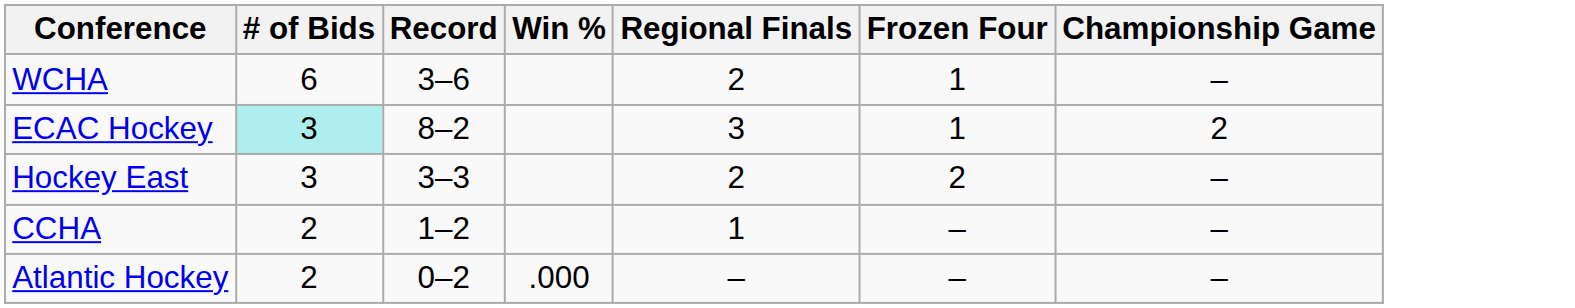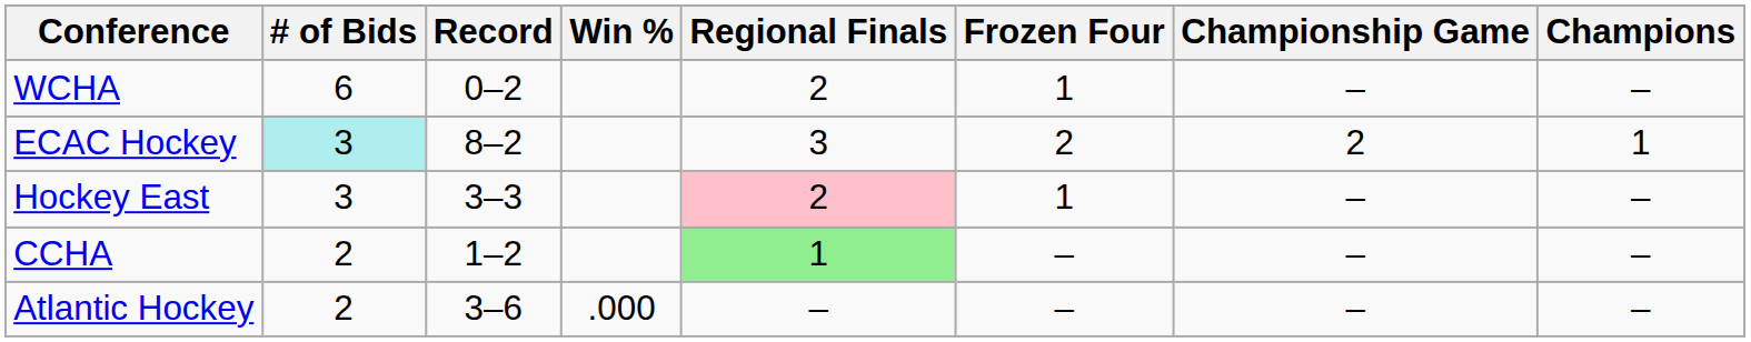 <table class="wikitable sortable">
 <tr>
 <th>Conference</th>
 <th># of Bids</th>
 <th>Record</th>
 <th>Win %</th>
 <th>Regional Finals</th>
 <th>Frozen Four</th>
 <th>Championship Game</th>
+<th>Champions</th>
 </tr>
 <tr align="center">
 <td align="left"><a href='#'>WCHA</a></td>
 <td>6</td>
-<td>3–6</td>
+<td>0–2</td>
 <td></td>
 <td>2</td>
 <td>1</td>
+<td>–</td>
 <td>–</td>
 </tr>
 <tr align="center">
 <td align="left"><a href='#'>ECAC Hockey</a></td>
 <td style="background: paleturquoise;">3</td>
 <td>8–2</td>
 <td></td>
 <td>3</td>
+<td>2</td>
+<td>2</td>
 <td>1</td>
-<td>2</td>
 </tr>
 <tr align="center">
 <td align="left"><a href='#'>Hockey East</a></td>
 <td>3</td>
 <td>3–3</td>
 <td></td>
-<td>2</td>
-<td>2</td>
+<td style="background: pink;">2</td>
+<td>1</td>
+<td>–</td>
 <td>–</td>
 </tr>
 <tr align="center">
 <td align="left"><a href='#'>CCHA</a></td>
 <td>2</td>
 <td>1–2</td>
 <td></td>
-<td>1</td>
+<td style="background: lightgreen;">1</td>
+<td>–</td>
 <td>–</td>
 <td>–</td>
 </tr>
 <tr align="center">
 <td align="left"><a href='#'>Atlantic Hockey</a></td>
 <td>2</td>
-<td>0–2</td>
+<td>3–6</td>
 <td>.000</td>
+<td>–</td>
 <td>–</td>
 <td>–</td>
 <td>–</td>
 </tr>
 </table>
